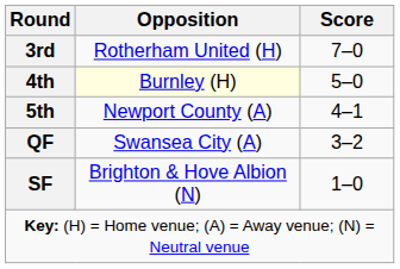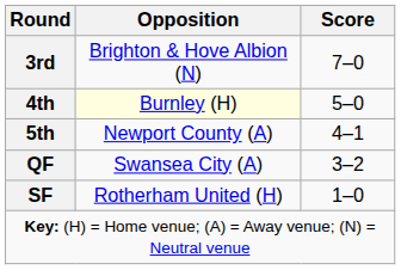 <table class="wikitable plainrowheaders" style="text-align:center;margin:0">
 <tr>
 <th scope="col" style="width:25px">Round</th>
 <th scope="col" style="width:180px">Opposition</th>
 <th scope="col" style="width:70px">Score</th>
 </tr>
 <tr>
 <th scope=row style="text-align:center">3rd</th>
-<td><a href='#'>Rotherham United</a> (<a href='#'>H</a>)</td>
+<td><a href='#'>Brighton & Hove Albion</a> (<a href='#'>N</a>)</td>
 <td>7–0<br></td>
 </tr>
 <tr>
 <th scope=row style="text-align:center">4th</th>
 <td style="background: lightyellow;"><a href='#'>Burnley</a> (H)</td>
 <td>5–0</td>
 </tr>
 <tr>
 <th scope=row style="text-align:center">5th</th>
 <td><a href='#'>Newport County</a> (<a href='#'>A</a>)</td>
 <td>4–1</td>
 </tr>
 <tr>
 <th scope=row style="text-align:center">QF</th>
 <td><a href='#'>Swansea City</a> (<a href='#'>A</a>)</td>
 <td>3–2</td>
 </tr>
 <tr>
 <th scope=row style="text-align:center">SF</th>
-<td><a href='#'>Brighton & Hove Albion</a> (<a href='#'>N</a>)</td>
+<td><a href='#'>Rotherham United</a> (<a href='#'>H</a>)</td>
 <td>1–0</td>
 </tr>
 <tr>
 <td colspan="3"><small><strong>Key:</strong> (H) = Home venue; (A) = Away venue; (N) = <a href='#'>Neutral venue</a></small></td>
 </tr>
 </table>
